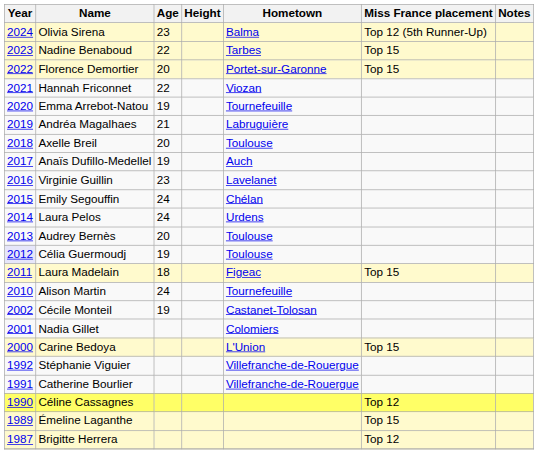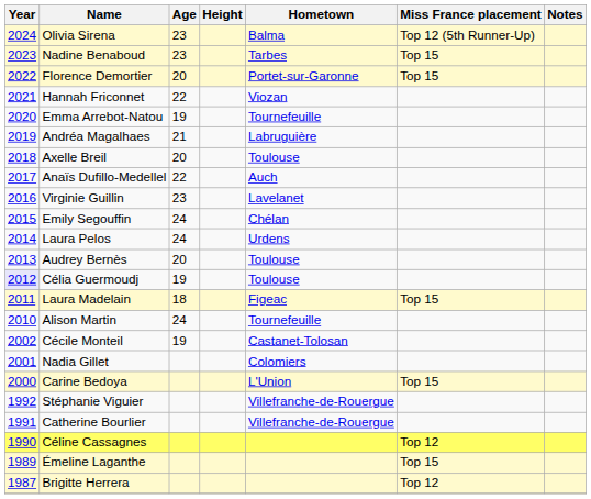 <table class="wikitable sortable">
 <tr>
 <th>Year</th>
 <th>Name</th>
 <th>Age</th>
 <th>Height</th>
 <th>Hometown</th>
 <th>Miss France placement</th>
 <th>Notes</th>
 </tr>
 <tr bgcolor=#FFFACD>
 <td><a href='#'>2024</a></td>
 <td>Olivia Sirena</td>
 <td>23</td>
 <td></td>
 <td><a href='#'>Balma</a></td>
 <td>Top 12 (5th Runner-Up)</td>
 <td></td>
 </tr>
 <tr bgcolor=#FFFACD>
 <td><a href='#'>2023</a></td>
 <td>Nadine Benaboud</td>
-<td>22</td>
+<td>23</td>
 <td></td>
 <td><a href='#'>Tarbes</a></td>
 <td>Top 15</td>
 <td></td>
 </tr>
 <tr bgcolor=#FFFACD>
 <td><a href='#'>2022</a></td>
 <td>Florence Demortier</td>
 <td>20</td>
 <td></td>
 <td><a href='#'>Portet-sur-Garonne</a></td>
 <td>Top 15</td>
 <td></td>
 </tr>
 <tr>
 <td><a href='#'>2021</a></td>
 <td>Hannah Friconnet</td>
 <td>22</td>
 <td></td>
 <td><a href='#'>Viozan</a></td>
 <td></td>
 <td></td>
 </tr>
 <tr>
 <td><a href='#'>2020</a></td>
 <td>Emma Arrebot-Natou</td>
 <td>19</td>
 <td></td>
 <td><a href='#'>Tournefeuille</a></td>
 <td></td>
 <td></td>
 </tr>
 <tr>
 <td><a href='#'>2019</a></td>
 <td>Andréa Magalhaes</td>
 <td>21</td>
 <td></td>
 <td><a href='#'>Labruguière</a></td>
 <td></td>
 <td></td>
 </tr>
 <tr>
 <td><a href='#'>2018</a></td>
 <td>Axelle Breil</td>
 <td>20</td>
 <td></td>
 <td><a href='#'>Toulouse</a></td>
 <td></td>
 <td></td>
 </tr>
 <tr>
 <td><a href='#'>2017</a></td>
 <td>Anaïs Dufillo-Medellel</td>
-<td>19</td>
+<td>22</td>
 <td></td>
 <td><a href='#'>Auch</a></td>
 <td></td>
 <td></td>
 </tr>
 <tr>
 <td><a href='#'>2016</a></td>
 <td>Virginie Guillin</td>
 <td>23</td>
 <td></td>
 <td><a href='#'>Lavelanet</a></td>
 <td></td>
 <td></td>
 </tr>
 <tr>
 <td><a href='#'>2015</a></td>
 <td>Emily Segouffin</td>
 <td>24</td>
 <td></td>
 <td><a href='#'>Chélan</a></td>
 <td></td>
 <td></td>
 </tr>
 <tr>
 <td><a href='#'>2014</a></td>
 <td>Laura Pelos</td>
 <td>24</td>
 <td></td>
 <td><a href='#'>Urdens</a></td>
 <td></td>
 <td></td>
 </tr>
 <tr>
 <td><a href='#'>2013</a></td>
 <td>Audrey Bernès</td>
 <td>20</td>
 <td></td>
 <td><a href='#'>Toulouse</a></td>
 <td></td>
 <td></td>
 </tr>
 <tr>
 <td style="background: lavender;"><a href='#'>2012</a></td>
 <td>Célia Guermoudj</td>
 <td>19</td>
 <td></td>
 <td><a href='#'>Toulouse</a></td>
 <td></td>
 <td></td>
 </tr>
 <tr bgcolor=#FFFACD>
 <td><a href='#'>2011</a></td>
 <td>Laura Madelain</td>
 <td>18</td>
 <td></td>
 <td><a href='#'>Figeac</a></td>
 <td>Top 15</td>
 <td></td>
 </tr>
 <tr>
 <td><a href='#'>2010</a></td>
 <td>Alison Martin</td>
 <td>24</td>
 <td></td>
 <td><a href='#'>Tournefeuille</a></td>
 <td></td>
 <td></td>
 </tr>
 <tr>
 <td><a href='#'>2002</a></td>
 <td>Cécile Monteil</td>
 <td>19</td>
 <td></td>
 <td><a href='#'>Castanet-Tolosan</a></td>
 <td></td>
 <td></td>
 </tr>
 <tr>
 <td><a href='#'>2001</a></td>
 <td>Nadia Gillet</td>
 <td></td>
 <td></td>
 <td><a href='#'>Colomiers</a></td>
 <td></td>
 <td></td>
 </tr>
 <tr bgcolor=#FFFACD>
 <td><a href='#'>2000</a></td>
 <td>Carine Bedoya</td>
 <td></td>
 <td></td>
 <td><a href='#'>L'Union</a></td>
 <td>Top 15</td>
 <td></td>
 </tr>
 <tr>
 <td><a href='#'>1992</a></td>
 <td>Stéphanie Viguier</td>
 <td></td>
 <td></td>
 <td><a href='#'>Villefranche-de-Rouergue</a></td>
 <td></td>
 <td></td>
 </tr>
 <tr>
 <td><a href='#'>1991</a></td>
 <td>Catherine Bourlier</td>
 <td></td>
 <td></td>
 <td><a href='#'>Villefranche-de-Rouergue</a></td>
 <td></td>
 <td></td>
 </tr>
 <tr bgcolor=#FFFF66>
 <td><a href='#'>1990</a></td>
 <td>Céline Cassagnes</td>
 <td></td>
 <td></td>
 <td></td>
 <td>Top 12</td>
 <td></td>
 </tr>
 <tr bgcolor=#FFFACD>
 <td><a href='#'>1989</a></td>
 <td>Émeline Laganthe</td>
 <td></td>
 <td></td>
 <td></td>
 <td>Top 15</td>
 <td></td>
 </tr>
 <tr bgcolor=#FFFACD>
 <td><a href='#'>1987</a></td>
 <td>Brigitte Herrera</td>
 <td></td>
 <td></td>
 <td></td>
 <td>Top 12</td>
 <td></td>
 </tr>
 <tr>
 </tr>
 </table>
